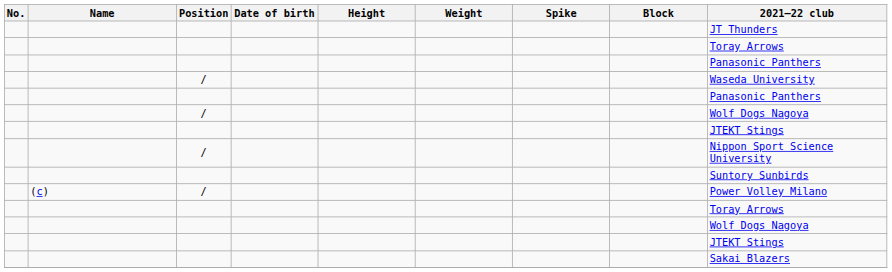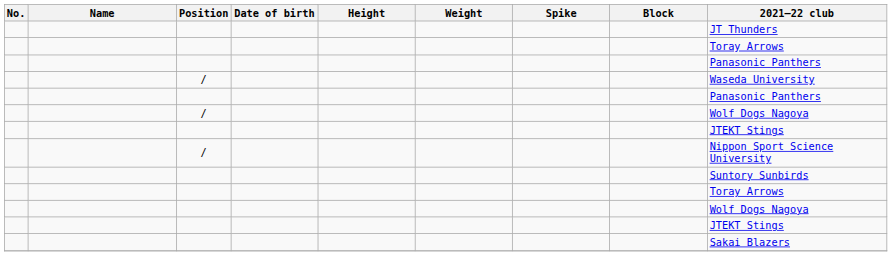 <table class="wikitable sortable" style="font-size:100%; text-align:center;">
 <tr>
 <th>No.</th>
 <th style="width:14em">Name</th>
 <th style="width:3em">Position</th>
 <th style="width:8em">Date of birth</th>
 <th style="width:9em">Height</th>
 <th style="width:9em">Weight</th>
 <th style="width:9em">Spike</th>
 <th style="width:9em">Block</th>
 <th style="width:17em">2021–22 club</th>
 </tr>
 <tr>
 <td></td>
 <td style="text-align:left;"></td>
 <td align=center></td>
 <td style="text-align:right;"></td>
 <td></td>
 <td></td>
 <td></td>
 <td></td>
 <td style="text-align:left;"> <a href='#'>JT Thunders</a></td>
 </tr>
 <tr>
 <td></td>
 <td style="text-align:left;"></td>
 <td align=center></td>
 <td style="text-align:right;"></td>
 <td></td>
 <td></td>
 <td></td>
 <td></td>
 <td style="text-align:left;"> <a href='#'>Toray Arrows</a></td>
 </tr>
 <tr>
 <td></td>
 <td style="text-align:left;"></td>
 <td align=center></td>
 <td style="text-align:right;"></td>
 <td></td>
 <td></td>
 <td></td>
 <td></td>
 <td style="text-align:left;"> <a href='#'>Panasonic Panthers</a></td>
 </tr>
 <tr>
 <td></td>
 <td style="text-align:left;"></td>
 <td align=center>/</td>
 <td style="text-align:right;"></td>
 <td></td>
 <td></td>
 <td></td>
 <td></td>
 <td style="text-align:left;"> <a href='#'>Waseda University</a></td>
 </tr>
 <tr>
 <td></td>
 <td style="text-align:left;"></td>
 <td align=center></td>
 <td style="text-align:right;"></td>
 <td></td>
 <td></td>
 <td></td>
 <td></td>
 <td style="text-align:left;"> <a href='#'>Panasonic Panthers</a></td>
 </tr>
 <tr>
 <td></td>
 <td style="text-align:left;"></td>
 <td align=center>/</td>
 <td style="text-align:right;"></td>
 <td></td>
 <td></td>
 <td></td>
 <td></td>
 <td style="text-align:left;"> <a href='#'>Wolf Dogs Nagoya</a></td>
 </tr>
 <tr>
 <td></td>
 <td style="text-align:left;"></td>
 <td align=center></td>
 <td style="text-align:right;"></td>
 <td></td>
 <td></td>
 <td></td>
 <td></td>
 <td style="text-align:left;"> <a href='#'>JTEKT Stings</a></td>
 </tr>
 <tr>
 <td></td>
 <td style="text-align:left;"></td>
 <td align=center>/</td>
 <td style="text-align:right;"></td>
 <td></td>
 <td></td>
 <td></td>
 <td></td>
 <td style="text-align:left;"> <a href='#'>Nippon Sport Science University</a></td>
 </tr>
 <tr>
 <td></td>
 <td style="text-align:left;"></td>
 <td align=center></td>
 <td style="text-align:right;"></td>
 <td></td>
 <td></td>
 <td></td>
 <td></td>
 <td style="text-align:left;"> <a href='#'>Suntory Sunbirds</a></td>
 </tr>
 <tr>
 <td></td>
-<td style="text-align:left;"> (<a href='#'>c</a>)</td>
-<td align=center>/</td>
-<td style="text-align:right;"></td>
-<td></td>
-<td></td>
-<td></td>
-<td></td>
-<td style="text-align:left;"> <a href='#'>Power Volley Milano</a></td>
-</tr>
-<tr>
-<td></td>
 <td style="text-align:left;"></td>
 <td align=center></td>
 <td style="text-align:right;"></td>
 <td></td>
 <td></td>
 <td></td>
 <td></td>
 <td style="text-align:left;"> <a href='#'>Toray Arrows</a></td>
 </tr>
 <tr>
 <td></td>
 <td style="text-align:left;"></td>
 <td align=center></td>
 <td style="text-align:right;"></td>
 <td></td>
 <td></td>
 <td></td>
 <td></td>
 <td style="text-align:left;"> <a href='#'>Wolf Dogs Nagoya</a></td>
 </tr>
 <tr>
 <td></td>
 <td style="text-align:left;"></td>
 <td align=center></td>
 <td style="text-align:right;"></td>
 <td></td>
 <td></td>
 <td></td>
 <td></td>
 <td style="text-align:left;"> <a href='#'>JTEKT Stings</a></td>
 </tr>
 <tr>
 <td></td>
 <td style="text-align:left;"></td>
 <td align=center></td>
 <td style="text-align:right;"></td>
 <td></td>
 <td></td>
 <td></td>
 <td></td>
 <td style="text-align:left;"> <a href='#'>Sakai Blazers</a></td>
 </tr>
 <tr>
 </tr>
 </table>
